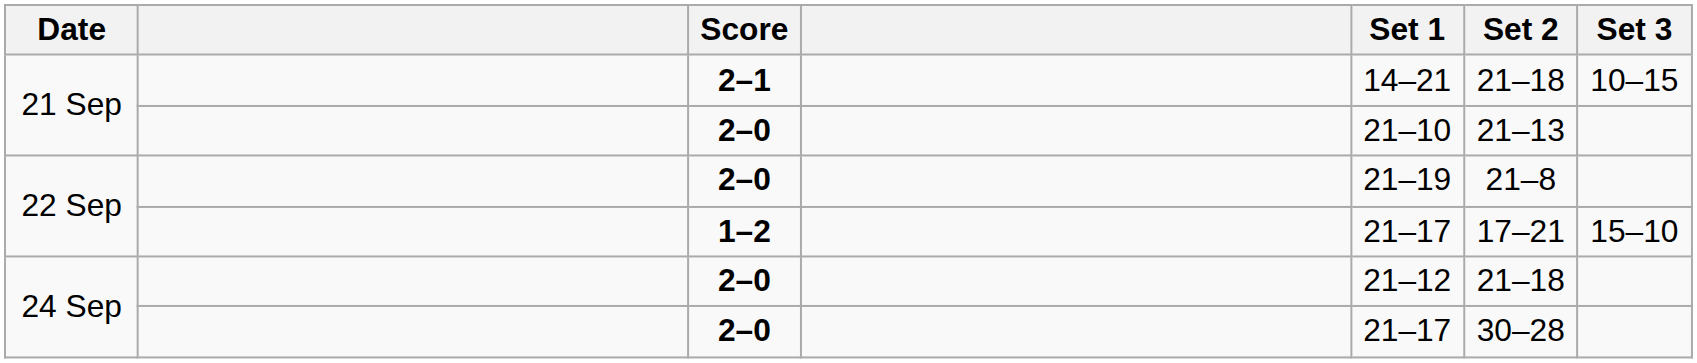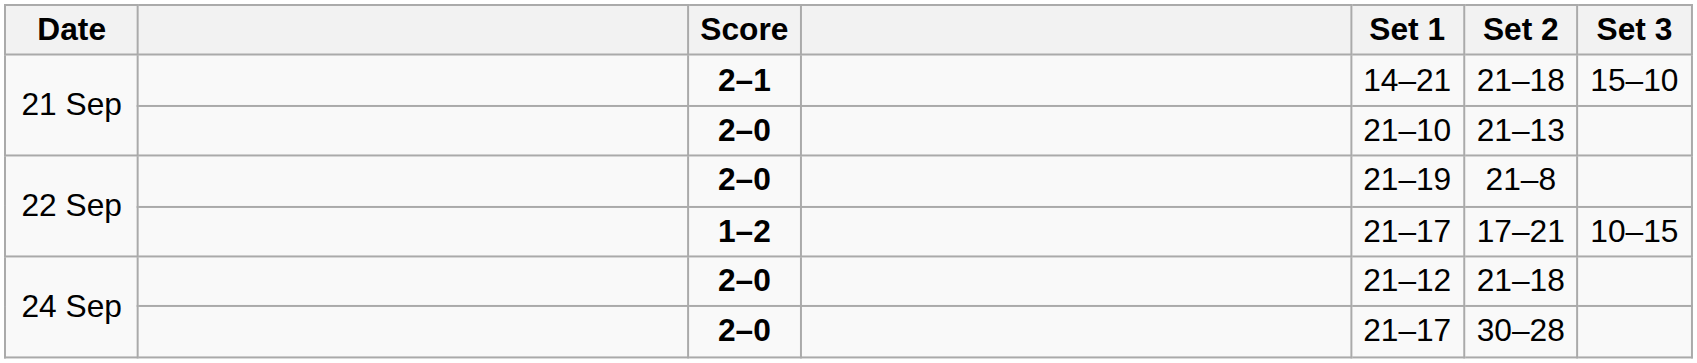 <table class="wikitable" style="text-align: center;">
 <tr>
 <th width="60">Date</th>
 <th align="right" width="270"></th>
 <th width="50">Score</th>
 <th align="left" width="270"></th>
 <th width="50">Set 1</th>
 <th width="50">Set 2</th>
 <th width="50">Set 3</th>
 </tr>
 <tr>
 <td rowspan=2>21 Sep</td>
 <td align=left><strong></strong></td>
 <td align=center><strong>2–1</strong></td>
 <td align=left></td>
 <td>14–21</td>
 <td>21–18</td>
-<td>10–15</td>
+<td>15–10</td>
 </tr>
 <tr>
 <td align=left><strong></strong></td>
 <td align=center><strong>2–0</strong></td>
 <td align=left></td>
 <td>21–10</td>
 <td>21–13</td>
 <td></td>
 </tr>
 <tr>
 <td rowspan=2>22 Sep</td>
 <td align=left><strong></strong></td>
 <td align=center><strong>2–0</strong></td>
 <td align=left></td>
 <td>21–19</td>
 <td>21–8</td>
 <td></td>
 </tr>
 <tr>
 <td align=left></td>
 <td align=center><strong>1–2</strong></td>
 <td align=left><strong></strong></td>
 <td>21–17</td>
 <td>17–21</td>
-<td>15–10</td>
+<td>10–15</td>
 </tr>
 <tr>
 <td rowspan=2>24 Sep</td>
 <td align=left><strong></strong></td>
 <td align=center><strong>2–0</strong></td>
 <td align=left></td>
 <td>21–12</td>
 <td>21–18</td>
 <td></td>
 </tr>
 <tr>
 <td align=left><strong></strong></td>
 <td align=center><strong>2–0</strong></td>
 <td align=left></td>
 <td>21–17</td>
 <td>30–28</td>
 <td></td>
 </tr>
 </table>
